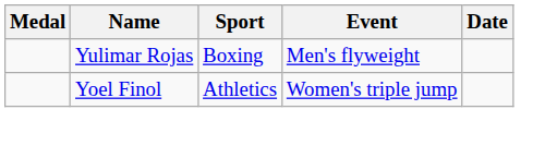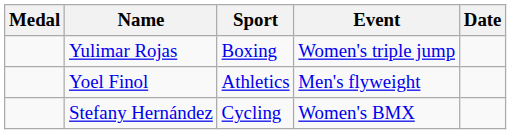 <table class="wikitable sortable"  style="font-size:95%">
 <tr>
 <th>Medal</th>
 <th>Name</th>
 <th>Sport</th>
 <th>Event</th>
 <th>Date</th>
 </tr>
 <tr>
 <td></td>
 <td><a href='#'>Yulimar Rojas</a></td>
 <td><a href='#'>Boxing</a></td>
-<td><a href='#'>Men's flyweight</a></td>
+<td><a href='#'>Women's triple jump</a></td>
 <td></td>
 </tr>
 <tr>
 <td></td>
 <td><a href='#'>Yoel Finol</a></td>
 <td><a href='#'>Athletics</a></td>
-<td><a href='#'>Women's triple jump</a></td>
+<td><a href='#'>Men's flyweight</a></td>
+<td></td>
+</tr>
+<tr>
+<td></td>
+<td><a href='#'>Stefany Hernández</a></td>
+<td><a href='#'>Cycling</a></td>
+<td><a href='#'>Women's BMX</a></td>
 <td></td>
 </tr>
 </table>
